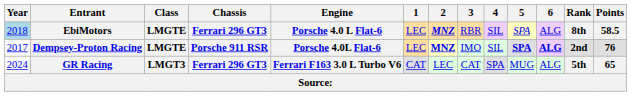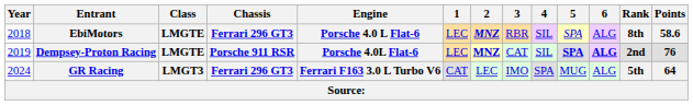 <table class="wikitable" style="text-align:center; font-size:90%">
 <tr>
 <th>Year</th>
 <th>Entrant</th>
 <th>Class</th>
 <th>Chassis</th>
 <th>Engine</th>
 <th>1</th>
 <th>2</th>
 <th>3</th>
 <th>4</th>
 <th>5</th>
 <th>6</th>
 <th>Rank</th>
 <th>Points</th>
 </tr>
 <tr>
-<td style="background: lightblue;"><a href='#'>2018</a></td>
+<td><a href='#'>2018</a></td>
 <th>EbiMotors</th>
 <th>LMGTE</th>
 <th><a href='#'>Ferrari 296 GT3</a></th>
 <th><a href='#'>Porsche</a> 4.0 L <a href='#'>Flat-6</a></th>
 <td style="background:#FFDF9F;"><a href='#'>LEC</a><br></td>
 <td style="background:#FFDF9F;"><strong><em><a href='#'>MNZ</a></em></strong><br></td>
 <td style="background:#FFDF9F;"><a href='#'>RBR</a><br></td>
 <td style="background:#EFCFFF;"><a href='#'>SIL</a><br></td>
 <td style="background:#FFFFBF;"><em><a href='#'>SPA</a></em><br></td>
 <td style="background:#EFCFFF;"><a href='#'>ALG</a><br></td>
 <th>8th</th>
-<th>58.5</th>
+<th>58.6</th>
 </tr>
 <tr>
-<td><a href='#'>2017</a></td>
+<td><a href='#'>2019</a></td>
 <th><a href='#'>Dempsey-Proton Racing</a></th>
 <th>LMGTE</th>
 <th><a href='#'>Porsche 911 RSR</a></th>
 <th><a href='#'>Porsche</a> 4.0L <a href='#'>Flat-6</a></th>
 <td style="background:#FFDF9F;"><a href='#'>LEC</a><br></td>
 <td style="background:#FFFFBF;"><strong><a href='#'>MNZ</a></strong><br></td>
-<td style="background:#DFFFDF;"><a href='#'>IMO</a><br></td>
+<td style="background:#DFFFDF;"><a href='#'>CAT</a><br></td>
 <td style="background:#DFFFDF;"><a href='#'>SIL</a><br></td>
 <td style="background:#DFDFDF;"><strong><a href='#'>SPA</a></strong><br></td>
 <td style="background:#EFCFFF;"><strong><a href='#'>ALG</a></strong><br></td>
 <th style="background:#DFDFDF;">2nd</th>
 <th style="background:#DFDFDF;">76</th>
 </tr>
 <tr>
 <td><a href='#'>2024</a></td>
 <th><a href='#'>GR Racing</a></th>
 <th>LMGT3</th>
 <th><a href='#'>Ferrari 296 GT3</a></th>
 <th><a href='#'>Ferrari F163</a> 3.0 L Turbo V6</th>
 <td style="background:#DFDFDF;"><a href='#'>CAT</a><br></td>
 <td style="background:#DFFFDF;"><a href='#'>LEC</a><br></td>
-<td style="background:#DFFFDF;"><a href='#'>CAT</a><br></td>
+<td style="background:#DFFFDF;"><a href='#'>IMO</a><br></td>
 <td style="background:#DFDFDF;"><a href='#'>SPA</a><br></td>
 <td style="background:#DFFFDF;"><a href='#'>MUG</a><br></td>
 <td style="background:#DFFFDF;"><a href='#'>ALG</a><br></td>
 <th>5th</th>
-<th>65</th>
+<th>64</th>
 </tr>
 <tr>
 <th colspan="13">Source:</th>
 </tr>
 </table>
